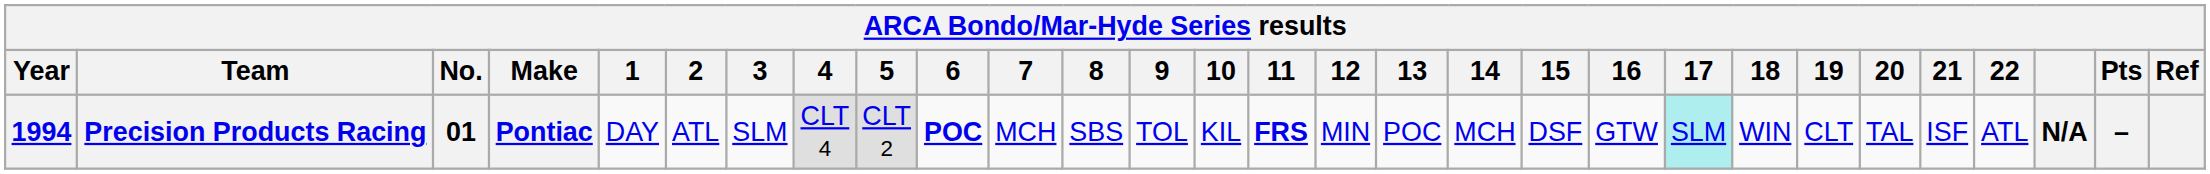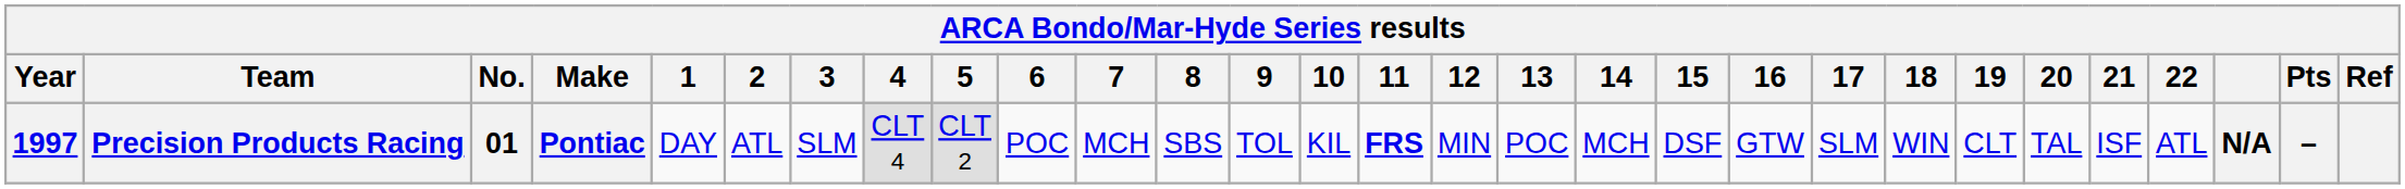 <table class="wikitable" style="text-align:center; font-size:75%">
 <tr>
 <th colspan=45><a href='#'>ARCA Bondo/Mar-Hyde Series</a> results</th>
 </tr>
 <tr>
 <th>Year</th>
 <th>Team</th>
 <th>No.</th>
 <th>Make</th>
 <th>1</th>
 <th>2</th>
 <th>3</th>
 <th>4</th>
 <th>5</th>
 <th>6</th>
 <th>7</th>
 <th>8</th>
 <th>9</th>
 <th>10</th>
 <th>11</th>
 <th>12</th>
 <th>13</th>
 <th>14</th>
 <th>15</th>
 <th>16</th>
 <th>17</th>
 <th>18</th>
 <th>19</th>
 <th>20</th>
 <th>21</th>
 <th>22</th>
 <th></th>
 <th>Pts</th>
 <th>Ref</th>
 </tr>
 <tr>
-<th><a href='#'>1994</a></th>
+<th><a href='#'>1997</a></th>
 <th nowrap><a href='#'>Precision Products Racing</a></th>
 <th>01</th>
 <th><a href='#'>Pontiac</a></th>
 <td><a href='#'>DAY</a></td>
 <td><a href='#'>ATL</a></td>
 <td><a href='#'>SLM</a></td>
 <td style="background:#DFDFDF;"><a href='#'>CLT</a> <br><small>4</small></td>
 <td style="background:#DFDFDF;"><a href='#'>CLT</a> <br><small>2</small></td>
-<td><strong><a href='#'>POC</a></strong></td>
+<td><a href='#'>POC</a></td>
 <td><a href='#'>MCH</a></td>
 <td><a href='#'>SBS</a></td>
 <td><a href='#'>TOL</a></td>
 <td><a href='#'>KIL</a></td>
 <td><strong><a href='#'>FRS</a></strong></td>
 <td><a href='#'>MIN</a></td>
 <td><a href='#'>POC</a></td>
 <td><a href='#'>MCH</a></td>
 <td><a href='#'>DSF</a></td>
 <td><a href='#'>GTW</a></td>
-<td style="background: paleturquoise;"><a href='#'>SLM</a></td>
+<td><a href='#'>SLM</a></td>
 <td><a href='#'>WIN</a></td>
 <td><a href='#'>CLT</a></td>
 <td><a href='#'>TAL</a></td>
 <td><a href='#'>ISF</a></td>
 <td><a href='#'>ATL</a></td>
 <th>N/A</th>
 <th>–</th>
 <th></th>
 </tr>
 </table>
